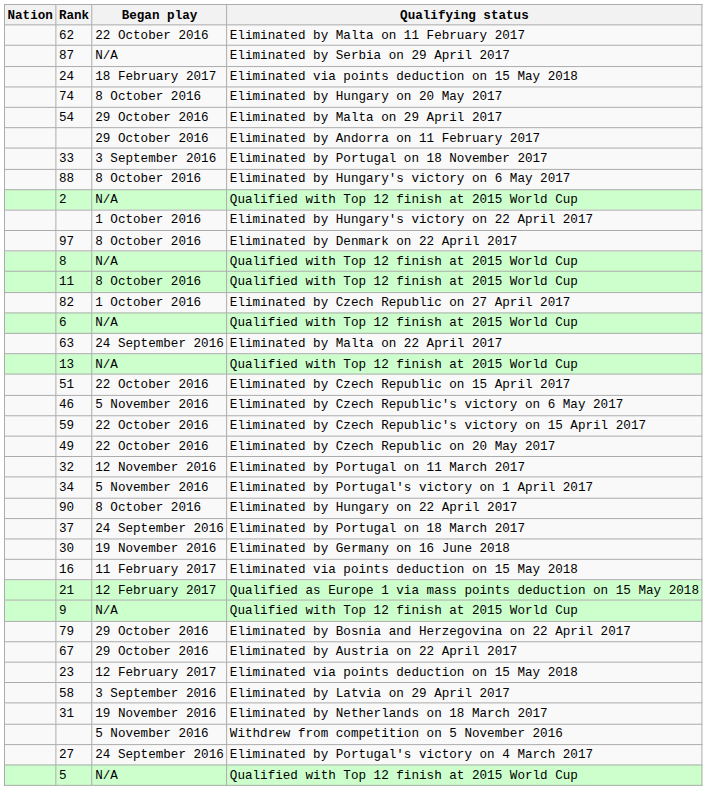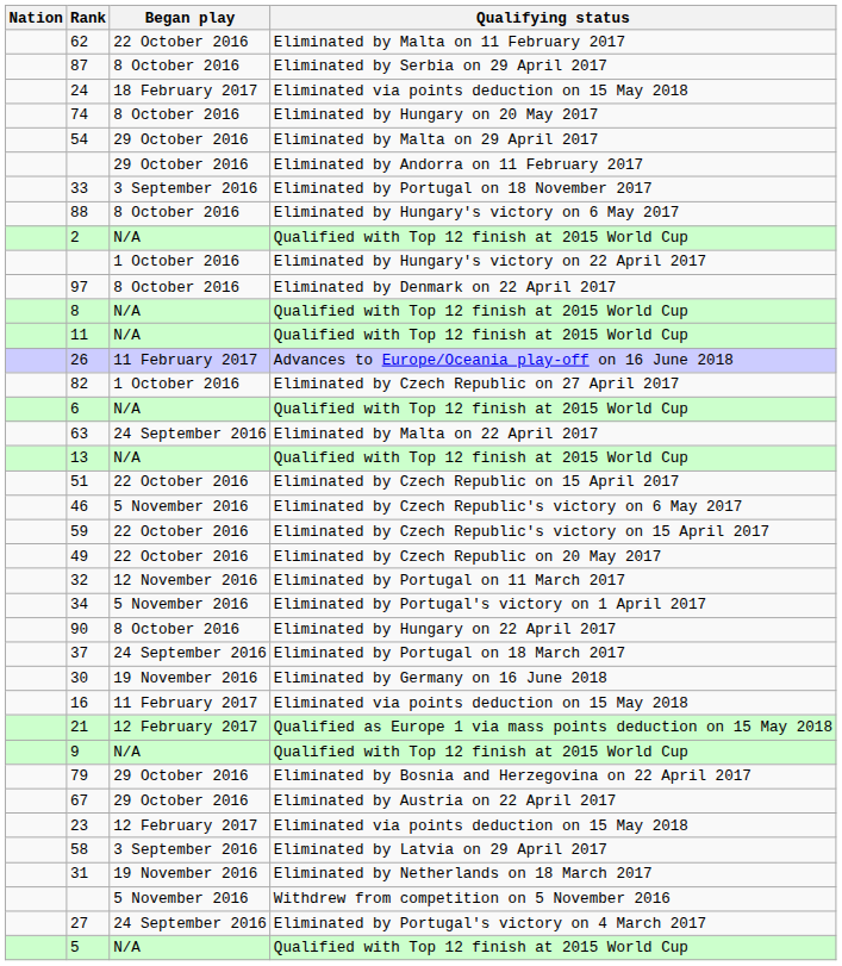 <table class="wikitable sortable">
 <tr>
 <th>Nation</th>
 <th data-sort-type="number">Rank</th>
 <th data-sort-type="date">Began play</th>
 <th>Qualifying status</th>
 </tr>
 <tr>
 <td></td>
 <td>62</td>
 <td>22 October 2016</td>
 <td>Eliminated by Malta on 11 February 2017</td>
 </tr>
 <tr>
 <td></td>
 <td>87</td>
-<td>N/A</td>
+<td>8 October 2016</td>
 <td>Eliminated by Serbia on 29 April 2017</td>
 </tr>
 <tr>
 <td></td>
 <td>24</td>
 <td>18 February 2017</td>
 <td>Eliminated via points deduction on 15 May 2018</td>
 </tr>
 <tr>
 <td></td>
 <td>74</td>
 <td>8 October 2016</td>
 <td>Eliminated by Hungary on 20 May 2017</td>
 </tr>
 <tr>
 <td></td>
 <td>54</td>
 <td>29 October 2016</td>
 <td>Eliminated by Malta on 29 April 2017</td>
 </tr>
 <tr>
 <td></td>
 <td></td>
 <td>29 October 2016</td>
 <td>Eliminated by Andorra on 11 February 2017</td>
 </tr>
 <tr>
 <td></td>
 <td>33</td>
 <td>3 September 2016</td>
 <td>Eliminated by Portugal on 18 November 2017</td>
 </tr>
 <tr>
 <td></td>
 <td>88</td>
 <td>8 October 2016</td>
 <td>Eliminated by Hungary's victory on 6 May 2017</td>
 </tr>
 <tr bgcolor="#ccffcc">
 <td><strong></strong></td>
 <td>2</td>
 <td>N/A</td>
 <td>Qualified with Top 12 finish at 2015 World Cup</td>
 </tr>
 <tr>
 <td></td>
 <td></td>
 <td>1 October 2016</td>
 <td>Eliminated by Hungary's victory on 22 April 2017</td>
 </tr>
 <tr>
 <td></td>
 <td>97</td>
 <td>8 October 2016</td>
 <td>Eliminated by Denmark on 22 April 2017</td>
 </tr>
 <tr bgcolor="#ccffcc">
 <td><strong></strong></td>
 <td>8</td>
 <td>N/A</td>
 <td>Qualified with Top 12 finish at 2015 World Cup</td>
 </tr>
 <tr bgcolor="#ccffcc">
 <td><strong></strong></td>
 <td>11</td>
-<td>8 October 2016</td>
+<td>N/A</td>
 <td>Qualified with Top 12 finish at 2015 World Cup</td>
+</tr>
+<tr bgcolor="#ccccff">
+<td></td>
+<td>26</td>
+<td>11 February 2017</td>
+<td>Advances to <a href='#'>Europe/Oceania play-off</a> on 16 June 2018</td>
 </tr>
 <tr>
 <td></td>
 <td>82</td>
 <td>1 October 2016</td>
 <td>Eliminated by Czech Republic on 27 April 2017</td>
 </tr>
 <tr bgcolor="#ccffcc">
 <td><strong></strong></td>
 <td>6</td>
 <td>N/A</td>
 <td>Qualified with Top 12 finish at 2015 World Cup</td>
 </tr>
 <tr>
 <td></td>
 <td>63</td>
 <td>24 September 2016</td>
 <td>Eliminated by Malta on 22 April 2017</td>
 </tr>
 <tr bgcolor="#ccffcc">
 <td><strong></strong></td>
 <td>13</td>
 <td>N/A</td>
 <td>Qualified with Top 12 finish at 2015 World Cup</td>
 </tr>
 <tr>
 <td></td>
 <td>51</td>
 <td>22 October 2016</td>
 <td>Eliminated by Czech Republic on 15 April 2017</td>
 </tr>
 <tr>
 <td></td>
 <td>46</td>
 <td>5 November 2016</td>
 <td>Eliminated by Czech Republic's victory on 6 May 2017</td>
 </tr>
 <tr>
 <td></td>
 <td>59</td>
 <td>22 October 2016</td>
 <td>Eliminated by Czech Republic's victory on 15 April 2017</td>
 </tr>
 <tr>
 <td></td>
 <td>49</td>
 <td>22 October 2016</td>
 <td>Eliminated by Czech Republic on 20 May 2017</td>
 </tr>
 <tr>
 <td></td>
 <td>32</td>
 <td>12 November 2016</td>
 <td>Eliminated by Portugal on 11 March 2017</td>
 </tr>
 <tr>
 <td></td>
 <td>34</td>
 <td>5 November 2016</td>
 <td>Eliminated by Portugal's victory on 1 April 2017</td>
 </tr>
 <tr>
 <td></td>
 <td>90</td>
 <td>8 October 2016</td>
 <td>Eliminated by Hungary on 22 April 2017</td>
 </tr>
 <tr>
 <td></td>
 <td>37</td>
 <td>24 September 2016</td>
 <td>Eliminated by Portugal on 18 March 2017</td>
 </tr>
 <tr>
 <td></td>
 <td>30</td>
 <td>19 November 2016</td>
 <td>Eliminated by Germany on 16 June 2018</td>
 </tr>
 <tr>
 <td></td>
 <td>16</td>
 <td>11 February 2017</td>
 <td>Eliminated via points deduction on 15 May 2018</td>
 </tr>
 <tr bgcolor="#ccffcc">
 <td><strong></strong></td>
 <td>21</td>
 <td>12 February 2017</td>
 <td>Qualified as Europe 1 via mass points deduction on 15 May 2018</td>
 </tr>
 <tr bgcolor="#ccffcc">
 <td><strong></strong></td>
 <td>9</td>
 <td>N/A</td>
 <td>Qualified with Top 12 finish at 2015 World Cup</td>
 </tr>
 <tr>
 <td></td>
 <td>79</td>
 <td>29 October 2016</td>
 <td>Eliminated by Bosnia and Herzegovina on 22 April 2017</td>
 </tr>
 <tr>
 <td></td>
 <td>67</td>
 <td>29 October 2016</td>
 <td>Eliminated by Austria on 22 April 2017</td>
 </tr>
 <tr>
 <td></td>
 <td>23</td>
 <td>12 February 2017</td>
 <td>Eliminated via points deduction on 15 May 2018</td>
 </tr>
 <tr>
 <td></td>
 <td>58</td>
 <td>3 September 2016</td>
 <td>Eliminated by Latvia on 29 April 2017</td>
 </tr>
 <tr>
 <td></td>
 <td>31</td>
 <td>19 November 2016</td>
 <td>Eliminated by Netherlands on 18 March 2017</td>
 </tr>
 <tr>
 <td></td>
 <td></td>
 <td>5 November 2016</td>
 <td>Withdrew from competition on 5 November 2016</td>
 </tr>
 <tr>
 <td></td>
 <td>27</td>
 <td>24 September 2016</td>
 <td>Eliminated by Portugal's victory on 4 March 2017</td>
 </tr>
 <tr bgcolor="#ccffcc">
 <td><strong></strong></td>
 <td>5</td>
 <td>N/A</td>
 <td>Qualified with Top 12 finish at 2015 World Cup</td>
 </tr>
 </table>
